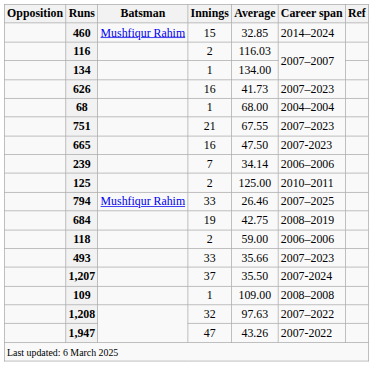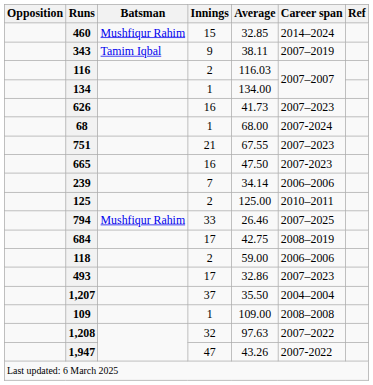 <table class="wikitable plainrowheaders sortable">
 <tr>
 <th scope="col">Opposition</th>
 <th scope="col">Runs</th>
 <th scope="col">Batsman</th>
 <th scope="col">Innings</th>
 <th scope="col">Average</th>
 <th scope="col">Career span</th>
 <th scope="col">Ref</th>
 </tr>
 <tr>
 <td></td>
 <th>460</th>
 <td><a href='#'>Mushfiqur Rahim</a></td>
 <td align="center">15</td>
 <td align="center">32.85</td>
 <td>2014–2024</td>
+<td></td>
+</tr>
+<tr>
+<td></td>
+<th>343</th>
+<td><a href='#'>Tamim Iqbal</a></td>
+<td align="center">9</td>
+<td align="center">38.11</td>
+<td>2007–2019</td>
 <td></td>
 </tr>
 <tr>
 <td></td>
 <th>116</th>
 <td></td>
 <td align="center">2</td>
 <td align="center">116.03</td>
 <td rowspan="2">2007–2007</td>
 <td></td>
 </tr>
 <tr>
 <td></td>
 <th>134</th>
 <td></td>
 <td align="center">1</td>
 <td align="center">134.00</td>
 <td></td>
 </tr>
 <tr>
 <td></td>
 <th>626</th>
 <td></td>
 <td align="center">16</td>
 <td align="center">41.73</td>
 <td>2007–2023</td>
 <td></td>
 </tr>
 <tr>
 <td></td>
 <th>68</th>
 <td></td>
 <td align="center">1</td>
 <td align="center">68.00</td>
-<td>2004–2004</td>
+<td>2007-2024</td>
 <td></td>
 </tr>
 <tr>
 <td></td>
 <th>751</th>
 <td></td>
 <td align="center">21</td>
 <td align="center">67.55</td>
 <td>2007–2023</td>
 <td></td>
 </tr>
 <tr>
 <td></td>
 <th>665</th>
 <td></td>
 <td align="center">16</td>
 <td align="center">47.50</td>
 <td>2007-2023</td>
 <td></td>
 </tr>
 <tr>
 <td></td>
 <th>239</th>
 <td></td>
 <td align="center">7</td>
 <td align="center">34.14</td>
 <td>2006–2006</td>
 <td></td>
 </tr>
 <tr>
 <td></td>
 <th>125</th>
 <td></td>
 <td align="center">2</td>
 <td align="center">125.00</td>
 <td>2010–2011</td>
 <td></td>
 </tr>
 <tr>
 <td></td>
 <th>794</th>
 <td><a href='#'>Mushfiqur Rahim</a></td>
 <td align="center">33</td>
 <td align="center">26.46</td>
 <td>2007–2025</td>
 <td></td>
 </tr>
 <tr>
 <td></td>
 <th>684</th>
 <td></td>
-<td align="center">19</td>
+<td align="center">17</td>
 <td align="center">42.75</td>
 <td>2008–2019</td>
 <td></td>
 </tr>
 <tr>
 <td></td>
 <th>118</th>
 <td></td>
 <td align="center">2</td>
 <td align="center">59.00</td>
 <td>2006–2006</td>
 <td></td>
 </tr>
 <tr>
 <td></td>
 <th>493</th>
 <td></td>
-<td align="center">33</td>
-<td align="center">35.66</td>
+<td align="center">17</td>
+<td align="center">32.86</td>
 <td>2007–2023</td>
 <td></td>
 </tr>
 <tr>
 <td></td>
 <th>1,207</th>
 <td></td>
 <td align="center">37</td>
 <td align="center">35.50</td>
-<td>2007-2024</td>
+<td>2004–2004</td>
 <td></td>
 </tr>
 <tr>
 <td></td>
 <th>109</th>
 <td></td>
 <td align="center">1</td>
 <td align="center">109.00</td>
 <td>2008–2008</td>
 <td></td>
 </tr>
 <tr>
 <td></td>
 <th>1,208</th>
 <td rowspan="2"></td>
 <td align="center">32</td>
 <td align="center">97.63</td>
 <td>2007–2022</td>
 <td></td>
 </tr>
 <tr>
 <td></td>
 <th>1,947</th>
 <td align="center">47</td>
 <td align="center">43.26</td>
 <td>2007-2022</td>
 <td></td>
 </tr>
 <tr>
 <td colspan=7><small>Last updated: 6 March 2025</small></td>
 </tr>
 </table>
